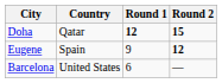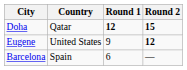 <table class="wikitable">
 <tr>
 <th>City</th>
 <th>Country</th>
 <th>Round 1</th>
 <th>Round 2</th>
 </tr>
 <tr>
 <td><a href='#'>Doha</a></td>
 <td>Qatar</td>
 <td><strong>12</strong></td>
 <td><strong>15</strong></td>
 </tr>
 <tr>
 <td><a href='#'>Eugene</a></td>
-<td>Spain</td>
+<td>United States</td>
 <td>9</td>
 <td><strong>12</strong></td>
 </tr>
 <tr>
 <td><a href='#'>Barcelona</a></td>
-<td>United States</td>
+<td>Spain</td>
 <td>6</td>
 <td>—</td>
 </tr>
 </table>
